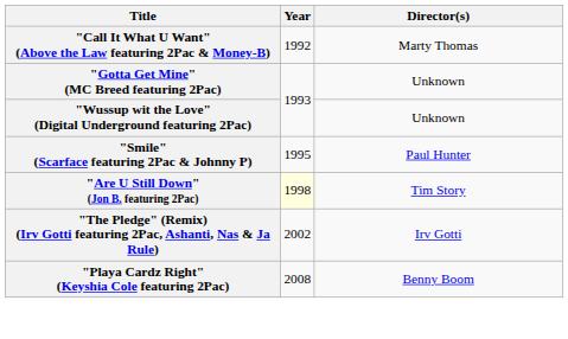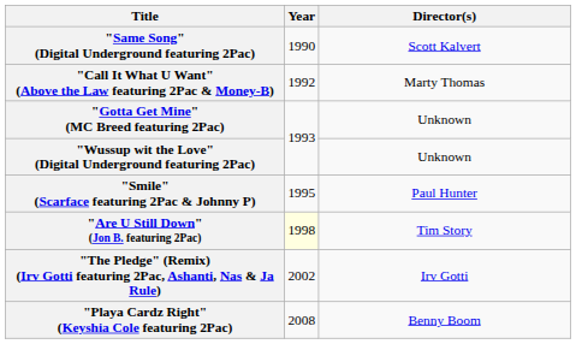 <table class="wikitable plainrowheaders" style="text-align:center;">
 <tr>
 <th scope="col" style="width:20em;">Title</th>
 <th scope="col">Year</th>
 <th scope="col" style="width:18em;">Director(s)</th>
+</tr>
+<tr>
+<th scope="row">"<a href='#'>Same Song</a>"<br><span>(Digital Underground featuring 2Pac)</span></th>
+<td>1990</td>
+<td><a href='#'>Scott Kalvert</a></td>
 </tr>
 <tr>
 <th scope="row">"Call It What U Want"<br><span>(<a href='#'>Above the Law</a> featuring 2Pac & <a href='#'>Money-B</a>)</span></th>
 <td>1992</td>
 <td>Marty Thomas</td>
 </tr>
 <tr>
 <th scope="row">"<a href='#'>Gotta Get Mine</a>"<br><span>(MC Breed featuring 2Pac)</span></th>
 <td rowspan="2">1993</td>
 <td>Unknown</td>
 </tr>
 <tr>
 <th scope="row">"Wussup wit the Love"<br><span>(Digital Underground featuring 2Pac)</span></th>
 <td>Unknown</td>
 </tr>
 <tr>
 <th scope="row">"Smile"<br><span>(<a href='#'>Scarface</a> featuring 2Pac & Johnny P)</span></th>
 <td>1995</td>
 <td><a href='#'>Paul Hunter</a></td>
 </tr>
 <tr>
 <th scope="row">"<a href='#'>Are U Still Down</a>"<br><small>(<a href='#'>Jon B.</a> featuring 2Pac)</small></th>
 <td style="background: lightyellow;">1998</td>
 <td><a href='#'>Tim Story</a></td>
 </tr>
 <tr>
 <th scope="row">"The Pledge" (Remix)<br><span>(<a href='#'>Irv Gotti</a> featuring 2Pac, <a href='#'>Ashanti</a>, <a href='#'>Nas</a> & <a href='#'>Ja Rule</a>)</span></th>
 <td>2002</td>
 <td><a href='#'>Irv Gotti</a></td>
 </tr>
 <tr>
 <th scope="row">"Playa Cardz Right"<br><span>(<a href='#'>Keyshia Cole</a> featuring 2Pac)</span></th>
 <td>2008</td>
 <td><a href='#'>Benny Boom</a></td>
 </tr>
 </table>
